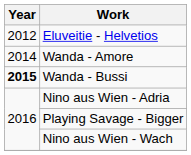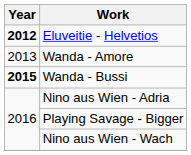 <table class="wikitable sortable" style=text-align:left>
 <tr>
 <th scope="col">Year</th>
 <th scope="col">Work</th>
 </tr>
 <tr>
-<td>2012</td>
+<td><strong>2012</strong></td>
 <td><a href='#'>Eluveitie</a> - <a href='#'>Helvetios</a></td>
 </tr>
 <tr>
-<td>2014</td>
+<td>2013</td>
 <td>Wanda - Amore</td>
 </tr>
 <tr>
 <td><strong>2015</strong></td>
 <td>Wanda - Bussi</td>
 </tr>
 <tr>
 <td rowspan="3">2016</td>
 <td>Nino aus Wien - Adria</td>
 </tr>
 <tr>
 <td>Playing Savage - Bigger</td>
 </tr>
 <tr>
 <td>Nino aus Wien - Wach</td>
 </tr>
 <tr>
 </tr>
 </table>
